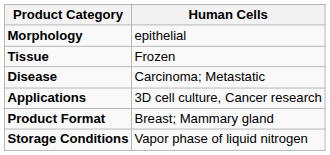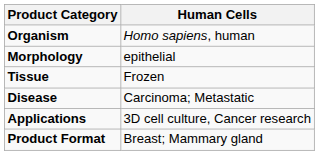 <table class="wikitable">
 <tr>
 <th><strong>Product Category</strong></th>
 <th>Human Cells</th>
+</tr>
+<tr>
+<td><strong>Organism</strong></td>
+<td><em>Homo sapiens</em>, human</td>
 </tr>
 <tr>
 <td><strong>Morphology</strong></td>
 <td>epithelial</td>
 </tr>
 <tr>
 <td><strong>Tissue</strong></td>
 <td>Frozen</td>
 </tr>
 <tr>
 <td><strong>Disease</strong></td>
 <td>Carcinoma; Metastatic</td>
 </tr>
 <tr>
 <td><strong>Applications</strong></td>
 <td>3D cell culture, Cancer research</td>
 </tr>
 <tr>
 <td><strong>Product Format</strong></td>
 <td>Breast; Mammary gland</td>
 </tr>
-<tr>
-<td><strong>Storage Conditions</strong></td>
-<td>Vapor phase of liquid nitrogen</td>
-</tr>
 </table>
